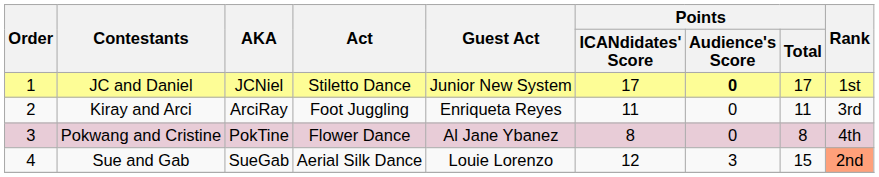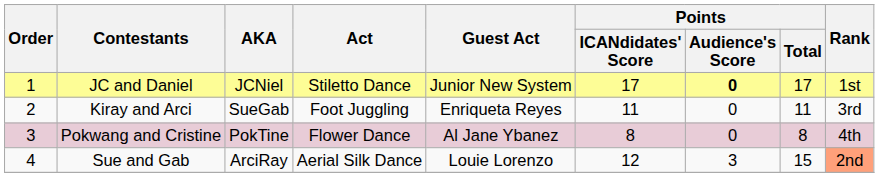 <table class="wikitable" style="text-align:center; line-height:17px; width:auto;">
 <tr>
 <th rowspan="2">Order</th>
 <th rowspan="2">Contestants</th>
 <th rowspan="2">AKA</th>
 <th rowspan="2">Act</th>
 <th rowspan="2">Guest Act</th>
 <th colspan="3">Points</th>
 <th rowspan="2">Rank</th>
 </tr>
 <tr>
 <th>ICANdidates'<br>Score</th>
 <th>Audience's<br>Score</th>
 <th>Total</th>
 </tr>
 <tr>
 <td style="background: #FDFD96;">1</td>
 <td style="background: #FDFD96;">JC and Daniel</td>
 <td style="background: #FDFD96;">JCNiel</td>
 <td style="background: #FDFD96;">Stiletto Dance</td>
 <td style="background: #FDFD96;">Junior New System</td>
 <td style="background: #FDFD96;">17</td>
 <td style="background: #FDFD96;"><strong>0</strong></td>
 <td style="background: #FDFD96;">17</td>
 <td style="background: #FDFD96;">1st</td>
 </tr>
 <tr>
 <td>2</td>
 <td>Kiray and Arci</td>
-<td>ArciRay</td>
+<td>SueGab</td>
 <td>Foot Juggling</td>
 <td>Enriqueta Reyes</td>
 <td>11</td>
 <td>0</td>
 <td>11</td>
 <td>3rd</td>
 </tr>
 <tr>
 <td style="background:#E8CCD7">3</td>
 <td style="background:#E8CCD7">Pokwang and Cristine</td>
 <td style="background:#E8CCD7">PokTine</td>
 <td style="background:#E8CCD7">Flower Dance</td>
 <td style="background:#E8CCD7">Al Jane Ybanez</td>
 <td style="background:#E8CCD7">8</td>
 <td style="background:#E8CCD7">0</td>
 <td style="background:#E8CCD7">8</td>
 <td style="background:#E8CCD7">4th</td>
 </tr>
 <tr>
 <td>4</td>
 <td>Sue and Gab</td>
-<td>SueGab</td>
+<td>ArciRay</td>
 <td>Aerial Silk Dance</td>
 <td>Louie Lorenzo</td>
 <td>12</td>
 <td>3</td>
 <td>15</td>
 <td style="background: lightsalmon;">2nd</td>
 </tr>
 <tr>
 </tr>
 </table>
